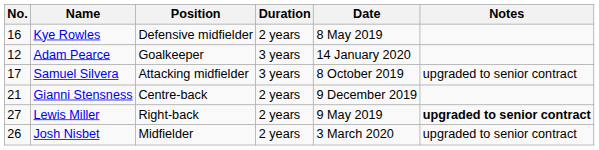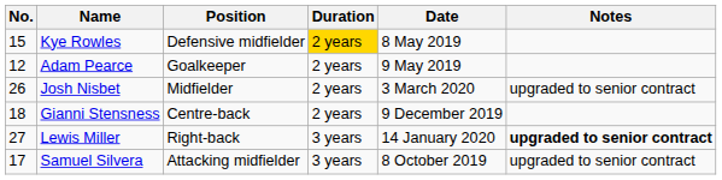 <table class="wikitable">
 <tr>
 <th>No.</th>
 <th>Name</th>
 <th>Position</th>
 <th>Duration</th>
 <th>Date</th>
 <th>Notes</th>
 </tr>
 <tr>
-<td>16</td>
+<td>15</td>
 <td><a href='#'>Kye Rowles</a></td>
 <td>Defensive midfielder</td>
-<td>2 years</td>
+<td style="background: gold;">2 years</td>
 <td>8 May 2019</td>
 <td></td>
 </tr>
 <tr>
 <td>12</td>
 <td><a href='#'>Adam Pearce</a></td>
 <td>Goalkeeper</td>
-<td>3 years</td>
-<td>14 January 2020</td>
+<td>2 years</td>
+<td>9 May 2019</td>
 <td></td>
 </tr>
 <tr>
-<td>17</td>
-<td><a href='#'>Samuel Silvera</a></td>
-<td>Attacking midfielder</td>
-<td>3 years</td>
-<td>8 October 2019</td>
+<td>26</td>
+<td><a href='#'>Josh Nisbet</a></td>
+<td>Midfielder</td>
+<td>2 years</td>
+<td>3 March 2020</td>
 <td>upgraded to senior contract</td>
 </tr>
 <tr>
-<td>21</td>
+<td>18</td>
 <td> <a href='#'>Gianni Stensness</a></td>
 <td>Centre-back</td>
 <td>2 years</td>
 <td>9 December 2019</td>
 <td></td>
 </tr>
 <tr>
 <td>27</td>
 <td><a href='#'>Lewis Miller</a></td>
 <td>Right-back</td>
-<td>2 years</td>
-<td>9 May 2019</td>
+<td>3 years</td>
+<td>14 January 2020</td>
 <td><strong>upgraded to senior contract</strong></td>
 </tr>
 <tr>
-<td>26</td>
-<td><a href='#'>Josh Nisbet</a></td>
-<td>Midfielder</td>
-<td>2 years</td>
-<td>3 March 2020</td>
+<td>17</td>
+<td><a href='#'>Samuel Silvera</a></td>
+<td>Attacking midfielder</td>
+<td>3 years</td>
+<td>8 October 2019</td>
 <td>upgraded to senior contract</td>
 </tr>
 </table>
